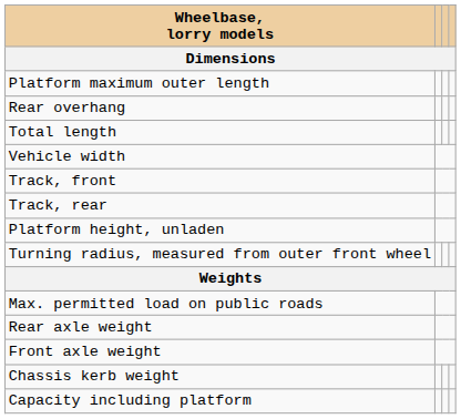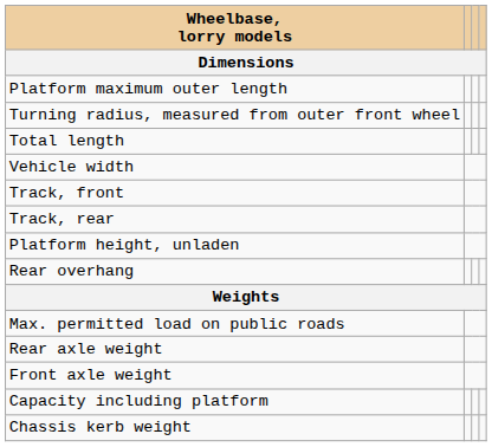 <table class="wikitable">
 <tr>
 <th align="center" style="background:#EECFA1">Wheelbase,<br>lorry models</th>
 <th style="background:#EECFA1"></th>
 <th style="background:#EECFA1"></th>
 <th style="background:#EECFA1"></th>
 </tr>
 <tr>
 <th colspan="4">Dimensions</th>
 </tr>
 <tr>
 <td align="left">Platform maximum outer length</td>
 <td align="center"></td>
 <td align="center"></td>
 <td align="center"></td>
 </tr>
 <tr>
-<td align="left">Rear overhang</td>
+<td align="left">Turning radius, measured from outer front wheel</td>
 <td align="center"></td>
 <td align="center"></td>
 <td align="center"></td>
 </tr>
 <tr>
 <td align="left">Total length</td>
 <td align="center"></td>
 <td align="center"></td>
 <td align="center"></td>
 </tr>
 <tr>
 <td align="left">Vehicle width</td>
 <td colspan="3" align="center"></td>
 </tr>
 <tr>
 <td align="left">Track, front</td>
 <td colspan="3" align="center"></td>
 </tr>
 <tr>
 <td align="left">Track, rear</td>
 <td colspan="3" align="center"></td>
 </tr>
 <tr>
 <td align="left">Platform height, unladen</td>
 <td colspan="3" align="center"></td>
 </tr>
 <tr>
-<td align="left">Turning radius, measured from outer front wheel</td>
+<td align="left">Rear overhang</td>
 <td align="center"></td>
 <td align="center"></td>
 <td align="center"></td>
 </tr>
 <tr>
 <th colspan="4">Weights</th>
 </tr>
 <tr>
 <td align="left">Max. permitted load on public roads</td>
 <td colspan="3" align="center"></td>
 </tr>
 <tr>
 <td align="left">Rear axle weight</td>
 <td colspan="3" align="center"></td>
 </tr>
 <tr>
 <td align="left">Front axle weight</td>
 <td colspan="3" align="center"></td>
 </tr>
 <tr>
+<td align="left">Capacity including platform</td>
+<td align="center"></td>
+<td align="center"></td>
+<td align="center"></td>
+</tr>
+<tr>
 <td align="left">Chassis kerb weight</td>
 <td align="center"></td>
 <td align="center"></td>
 <td align="center"></td>
 </tr>
-<tr>
-<td align="left">Capacity including platform</td>
-<td align="center"></td>
-<td align="center"></td>
-<td align="center"></td>
-</tr>
 </table>
